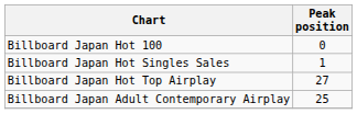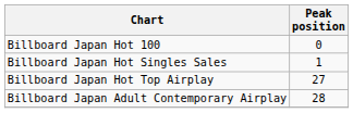 <table class="wikitable sortable">
 <tr>
 <th>Chart</th>
 <th>Peak<br>position</th>
 </tr>
 <tr>
 <td>Billboard Japan Hot 100</td>
 <td align="center">0</td>
 </tr>
 <tr>
 <td>Billboard Japan Hot Singles Sales</td>
 <td align="center">1</td>
 </tr>
 <tr>
 <td>Billboard Japan Hot Top Airplay</td>
 <td align="center">27</td>
 </tr>
 <tr>
 <td>Billboard Japan Adult Contemporary Airplay</td>
-<td align="center">25</td>
+<td align="center">28</td>
 </tr>
 <tr>
 </tr>
 </table>
